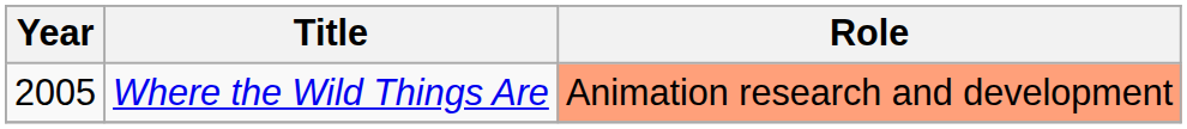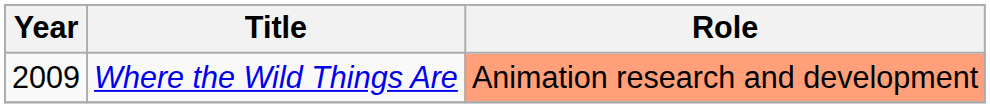 <table class="wikitable">
 <tr>
 <th>Year</th>
 <th>Title</th>
 <th>Role</th>
 </tr>
 <tr>
-<td>2005</td>
+<td>2009</td>
 <td><em><a href='#'>Where the Wild Things Are</a></em></td>
 <td style="background: lightsalmon;">Animation research and development</td>
 </tr>
 <tr>
 </tr>
 </table>
